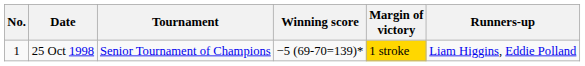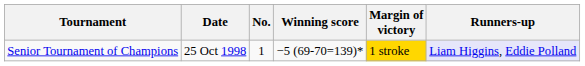 <table class="wikitable" style="font-size:95%;">
 <tr>
+<th>Tournament</th>
+<th>Date</th>
 <th>No.</th>
-<th>Date</th>
-<th>Tournament</th>
 <th>Winning score</th>
 <th>Margin of<br>victory</th>
 <th>Runners-up</th>
 </tr>
 <tr>
+<td><a href='#'>Senior Tournament of Champions</a></td>
+<td align=right>25 Oct <a href='#'>1998</a></td>
 <td align=center>1</td>
-<td align=right>25 Oct <a href='#'>1998</a></td>
-<td><a href='#'>Senior Tournament of Champions</a></td>
 <td>−5 (69-70=139)*</td>
 <td style="background: gold;">1 stroke</td>
-<td> <a href='#'>Liam Higgins</a>,  <a href='#'>Eddie Polland</a></td>
+<td style="background: lavender;"> <a href='#'>Liam Higgins</a>,  <a href='#'>Eddie Polland</a></td>
 </tr>
 </table>
